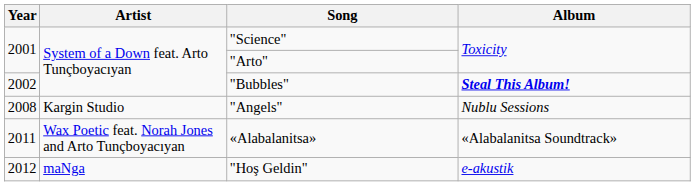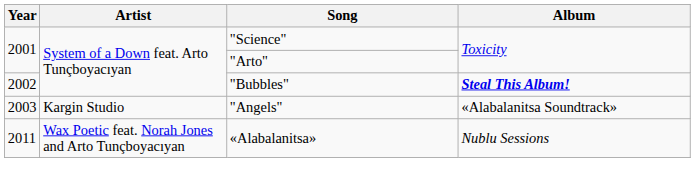 <table class="wikitable">
 <tr>
 <th>Year</th>
 <th style="width:200px;">Artist</th>
 <th style="width:250px;">Song</th>
 <th style="width:250px;">Album</th>
 </tr>
 <tr>
 <td rowspan="2">2001</td>
 <td rowspan="3"><a href='#'>System of a Down</a> feat. Arto Tunçboyacıyan</td>
 <td>"Science"</td>
 <td rowspan="2"><em><a href='#'>Toxicity</a></em></td>
 </tr>
 <tr>
 <td>"Arto"</td>
 </tr>
 <tr>
 <td>2002</td>
 <td>"Bubbles"</td>
 <td><strong><em><a href='#'>Steal This Album!</a></em></strong></td>
 </tr>
 <tr>
-<td>2008</td>
+<td>2003</td>
 <td>Kargin Studio</td>
 <td>"Angels"</td>
-<td><em>Nublu Sessions</em></td>
+<td>«Alabalanitsa Soundtrack»</td>
 </tr>
 <tr>
 <td>2011</td>
 <td><a href='#'>Wax Poetic</a> feat. <a href='#'>Norah Jones</a> and Arto Tunçboyacıyan</td>
 <td>«Alabalanitsa»</td>
-<td>«Alabalanitsa Soundtrack»</td>
-</tr>
-<tr>
-<td>2012</td>
-<td><a href='#'>maNga</a></td>
-<td>"Hoş Geldin"</td>
-<td><em><a href='#'>e-akustik</a></em></td>
+<td><em>Nublu Sessions</em></td>
 </tr>
 </table>
